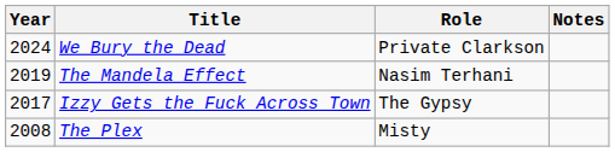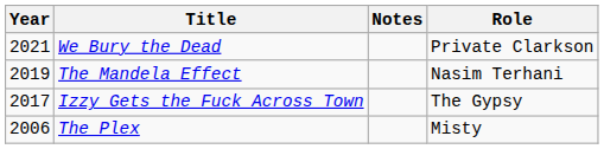 <table class="wikitable sortable">
 <tr>
 <th>Year</th>
 <th>Title</th>
+<th>Notes</th>
 <th>Role</th>
-<th>Notes</th>
 </tr>
 <tr>
-<td>2024</td>
+<td>2021</td>
 <td><em><a href='#'>We Bury the Dead</a></em></td>
+<td></td>
 <td>Private Clarkson</td>
-<td></td>
 </tr>
 <tr>
 <td>2019</td>
 <td><em><a href='#'>The Mandela Effect</a></em></td>
+<td></td>
 <td>Nasim Terhani</td>
-<td></td>
 </tr>
 <tr>
 <td>2017</td>
 <td><em><a href='#'>Izzy Gets the Fuck Across Town</a></em></td>
+<td></td>
 <td>The Gypsy</td>
-<td></td>
 </tr>
 <tr>
-<td>2008</td>
+<td>2006</td>
 <td><em><a href='#'>The Plex</a></em></td>
+<td></td>
 <td>Misty</td>
-<td></td>
 </tr>
 </table>
